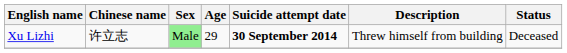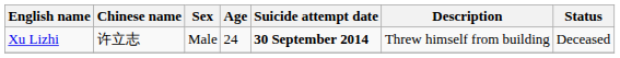 <table class="wikitable sortable">
 <tr>
 <th>English name</th>
 <th>Chinese name</th>
 <th>Sex</th>
 <th>Age</th>
 <th>Suicide attempt date</th>
 <th>Description</th>
 <th>Status</th>
 </tr>
 <tr>
 <td><a href='#'>Xu Lizhi</a></td>
 <td>许立志</td>
-<td style="background: lightgreen;">Male</td>
-<td>29</td>
+<td>Male</td>
+<td>24</td>
 <td><strong>30 September 2014</strong></td>
 <td>Threw himself from building</td>
 <td>Deceased</td>
 </tr>
 <tr>
 </tr>
 </table>
